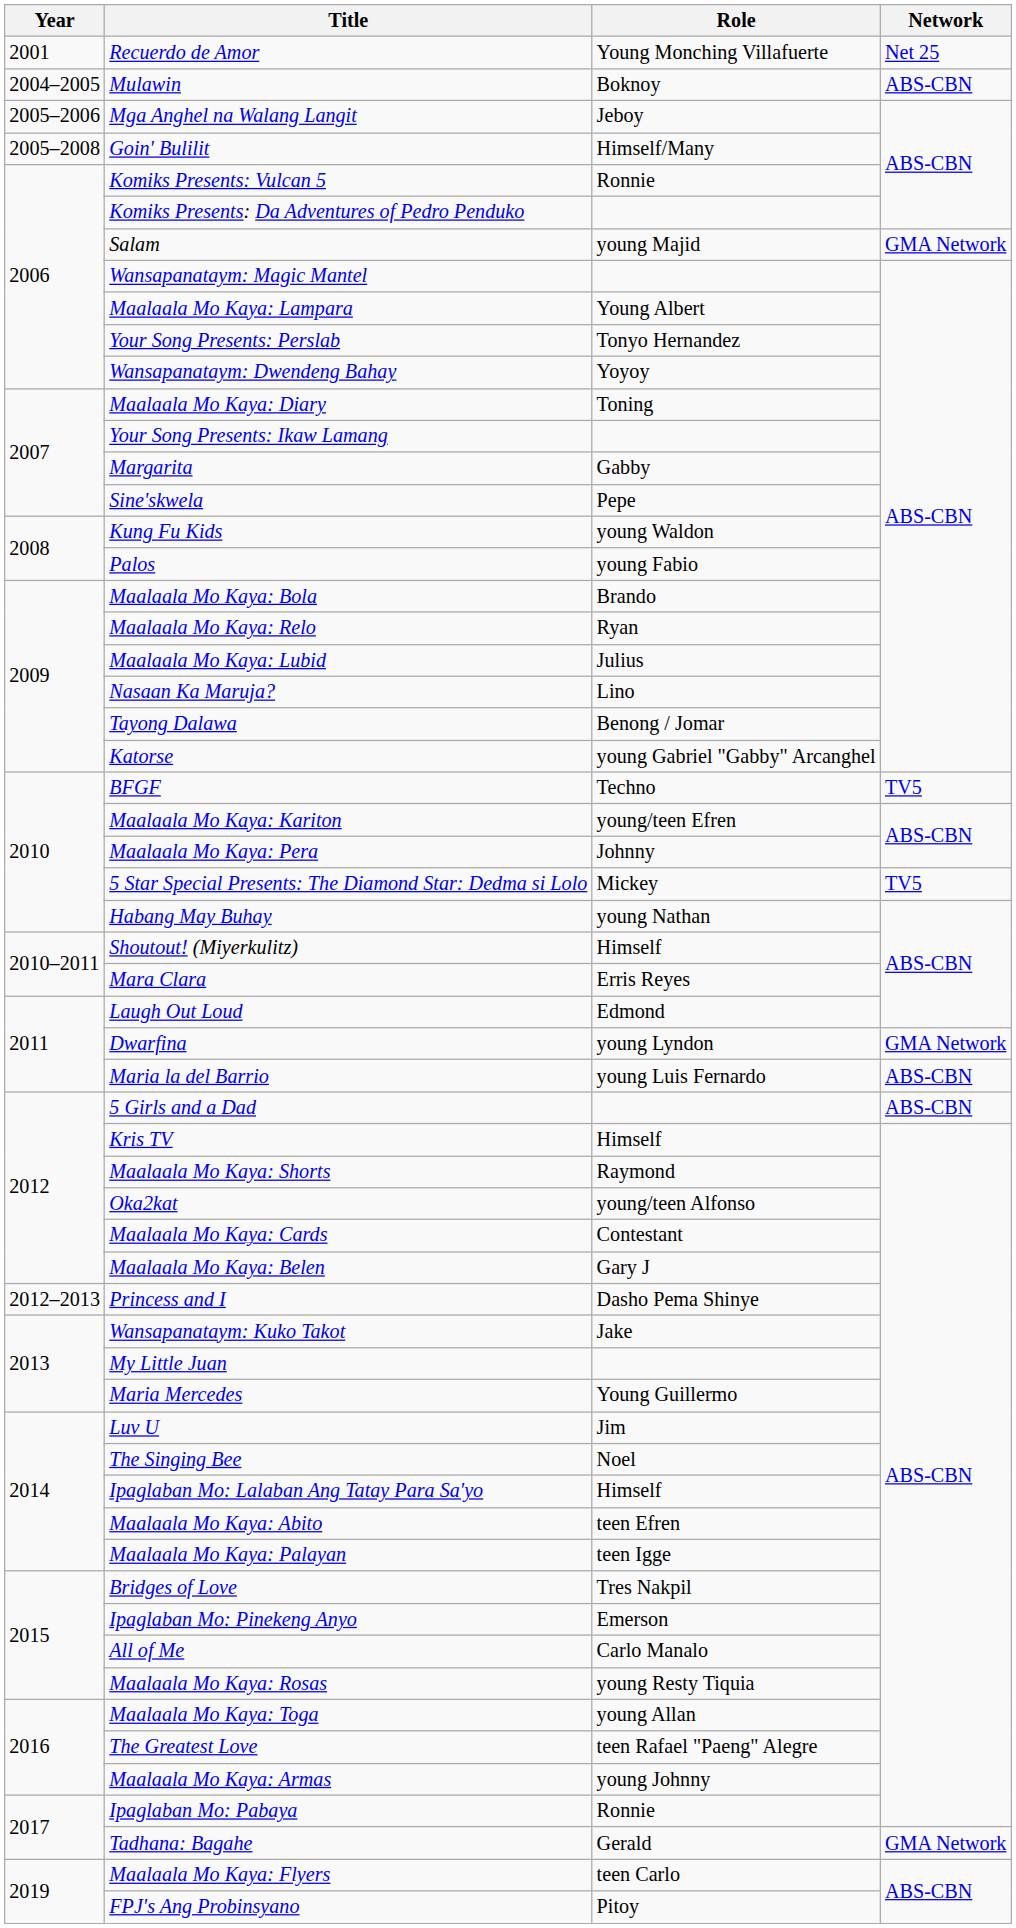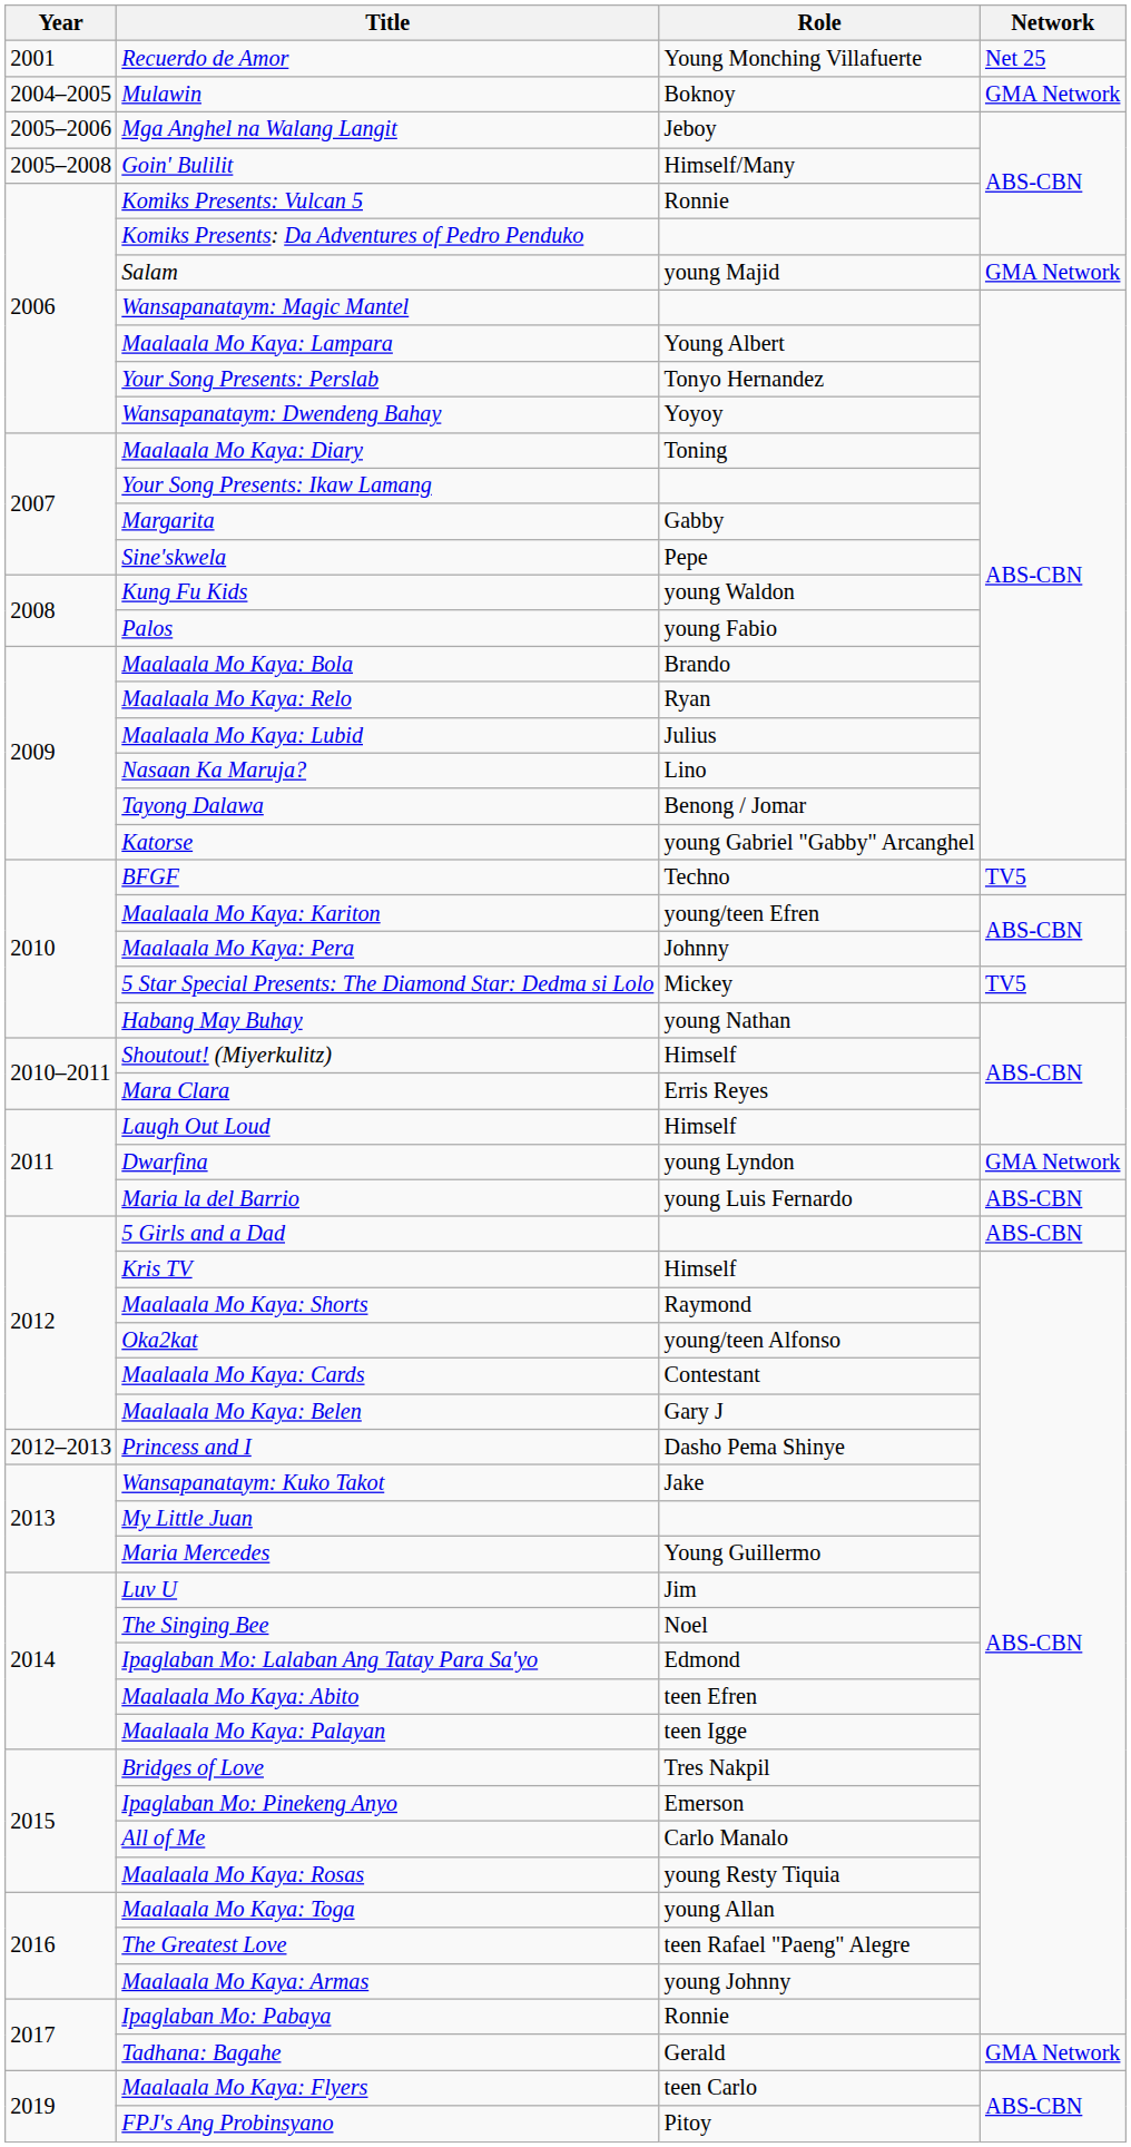 <table class="wikitable sortable">
 <tr>
 <th>Year</th>
 <th>Title</th>
 <th>Role</th>
 <th>Network</th>
 </tr>
 <tr>
 <td>2001</td>
 <td><em><a href='#'>Recuerdo de Amor</a></em></td>
 <td>Young Monching Villafuerte</td>
 <td><a href='#'>Net 25</a></td>
 </tr>
 <tr>
 <td>2004–2005</td>
 <td><em><a href='#'>Mulawin</a></em></td>
 <td>Boknoy</td>
-<td><a href='#'>ABS-CBN</a></td>
+<td><a href='#'>GMA Network</a></td>
 </tr>
 <tr>
 <td>2005–2006</td>
 <td><em><a href='#'>Mga Anghel na Walang Langit</a></em></td>
 <td>Jeboy</td>
 <td rowspan=4><a href='#'>ABS-CBN</a></td>
 </tr>
 <tr>
 <td>2005–2008</td>
 <td><em><a href='#'>Goin' Bulilit</a></em></td>
 <td>Himself/Many</td>
 </tr>
 <tr>
 <td rowspan=7>2006</td>
 <td><em><a href='#'>Komiks Presents: Vulcan 5</a></em></td>
 <td>Ronnie</td>
 </tr>
 <tr>
 <td><em><a href='#'>Komiks Presents</a>: <a href='#'>Da Adventures of Pedro Penduko</a></em></td>
 <td></td>
 </tr>
 <tr>
 <td><em>Salam</em></td>
 <td>young Majid</td>
 <td><a href='#'>GMA Network</a></td>
 </tr>
 <tr>
 <td><em><a href='#'>Wansapanataym: Magic Mantel</a></em></td>
 <td></td>
 <td rowspan=16><a href='#'>ABS-CBN</a></td>
 </tr>
 <tr>
 <td><em><a href='#'>Maalaala Mo Kaya: Lampara</a></em></td>
 <td>Young Albert</td>
 </tr>
 <tr>
 <td><em><a href='#'>Your Song Presents: Perslab</a></em></td>
 <td>Tonyo Hernandez</td>
 </tr>
 <tr>
 <td><em><a href='#'>Wansapanataym: Dwendeng Bahay</a></em></td>
 <td>Yoyoy</td>
 </tr>
 <tr>
 <td rowspan=4>2007</td>
 <td><em><a href='#'>Maalaala Mo Kaya: Diary</a></em></td>
 <td>Toning</td>
 </tr>
 <tr>
 <td><em><a href='#'>Your Song Presents: Ikaw Lamang</a></em></td>
 <td></td>
 </tr>
 <tr>
 <td><em><a href='#'>Margarita</a></em></td>
 <td>Gabby</td>
 </tr>
 <tr>
 <td><em><a href='#'>Sine'skwela</a></em></td>
 <td>Pepe</td>
 </tr>
 <tr>
 <td rowspan="2">2008</td>
 <td><em><a href='#'>Kung Fu Kids</a></em></td>
 <td>young Waldon</td>
 </tr>
 <tr>
 <td><em><a href='#'>Palos</a></em></td>
 <td>young Fabio</td>
 </tr>
 <tr>
 <td rowspan=6>2009</td>
 <td><em><a href='#'>Maalaala Mo Kaya: Bola</a></em></td>
 <td>Brando</td>
 </tr>
 <tr>
 <td><em><a href='#'>Maalaala Mo Kaya: Relo</a></em></td>
 <td>Ryan</td>
 </tr>
 <tr>
 <td><em><a href='#'>Maalaala Mo Kaya: Lubid</a></em></td>
 <td>Julius</td>
 </tr>
 <tr>
 <td><em><a href='#'>Nasaan Ka Maruja?</a></em></td>
 <td>Lino</td>
 </tr>
 <tr>
 <td><em><a href='#'>Tayong Dalawa</a></em></td>
 <td>Benong / Jomar</td>
 </tr>
 <tr>
 <td><em><a href='#'>Katorse</a></em></td>
 <td>young Gabriel "Gabby" Arcanghel</td>
 </tr>
 <tr>
 <td rowspan=5>2010</td>
 <td><em><a href='#'>BFGF</a></em></td>
 <td>Techno</td>
 <td><a href='#'>TV5</a></td>
 </tr>
 <tr>
 <td><em><a href='#'>Maalaala Mo Kaya: Kariton</a></em></td>
 <td>young/teen Efren</td>
 <td rowspan=2><a href='#'>ABS-CBN</a></td>
 </tr>
 <tr>
 <td><em><a href='#'>Maalaala Mo Kaya: Pera</a></em></td>
 <td>Johnny</td>
 </tr>
 <tr>
 <td><em><a href='#'>5 Star Special Presents: The Diamond Star: Dedma si Lolo</a></em></td>
 <td>Mickey</td>
 <td><a href='#'>TV5</a></td>
 </tr>
 <tr>
 <td><em><a href='#'>Habang May Buhay</a></em></td>
 <td>young Nathan</td>
 <td rowspan=4><a href='#'>ABS-CBN</a></td>
 </tr>
 <tr>
 <td rowspan=2>2010–2011</td>
 <td><em><a href='#'>Shoutout!</a> (Miyerkulitz)</em></td>
 <td>Himself</td>
 </tr>
 <tr>
 <td><em><a href='#'>Mara Clara</a></em></td>
 <td>Erris Reyes</td>
 </tr>
 <tr>
 <td rowspan="3">2011</td>
 <td><em><a href='#'>Laugh Out Loud</a></em></td>
-<td>Edmond</td>
+<td>Himself</td>
 </tr>
 <tr>
 <td><em><a href='#'>Dwarfina</a></em></td>
 <td>young Lyndon</td>
 <td><a href='#'>GMA Network</a></td>
 </tr>
 <tr>
 <td><em><a href='#'>Maria la del Barrio</a></em></td>
 <td>young Luis Fernardo</td>
 <td><a href='#'>ABS-CBN</a></td>
 </tr>
 <tr>
 <td rowspan=6>2012</td>
 <td><em><a href='#'>5 Girls and a Dad</a></em></td>
 <td></td>
 <td><a href='#'>ABS-CBN</a></td>
 </tr>
 <tr>
 <td><em><a href='#'>Kris TV</a></em></td>
 <td>Himself</td>
 <td rowspan=22><a href='#'>ABS-CBN</a></td>
 </tr>
 <tr>
 <td><em><a href='#'>Maalaala Mo Kaya: Shorts</a></em></td>
 <td>Raymond</td>
 </tr>
 <tr>
 <td><em><a href='#'>Oka2kat</a></em></td>
 <td>young/teen Alfonso</td>
 </tr>
 <tr>
 <td><em><a href='#'>Maalaala Mo Kaya: Cards</a></em></td>
 <td>Contestant</td>
 </tr>
 <tr>
 <td><em><a href='#'>Maalaala Mo Kaya: Belen</a></em></td>
 <td>Gary J</td>
 </tr>
 <tr>
 <td>2012–2013</td>
 <td><em><a href='#'>Princess and I</a></em></td>
 <td>Dasho Pema Shinye</td>
 </tr>
 <tr>
 <td rowspan=3>2013</td>
 <td><em><a href='#'>Wansapanataym: Kuko Takot</a></em></td>
 <td>Jake</td>
 </tr>
 <tr>
 <td><em><a href='#'>My Little Juan</a></em></td>
 <td></td>
 </tr>
 <tr>
 <td><em><a href='#'>Maria Mercedes</a></em></td>
 <td>Young Guillermo</td>
 </tr>
 <tr>
 <td rowspan=5>2014</td>
 <td><em><a href='#'>Luv U</a></em></td>
 <td>Jim</td>
 </tr>
 <tr>
 <td><em><a href='#'>The Singing Bee</a></em></td>
 <td>Noel</td>
 </tr>
 <tr>
 <td><em><a href='#'>Ipaglaban Mo: Lalaban Ang Tatay Para Sa'yo</a></em></td>
-<td>Himself</td>
+<td>Edmond</td>
 </tr>
 <tr>
 <td><em><a href='#'>Maalaala Mo Kaya: Abito</a></em></td>
 <td>teen Efren</td>
 </tr>
 <tr>
 <td><em><a href='#'>Maalaala Mo Kaya: Palayan</a></em></td>
 <td>teen Igge</td>
 </tr>
 <tr>
 <td rowspan=4>2015</td>
 <td><em><a href='#'>Bridges of Love</a></em></td>
 <td>Tres Nakpil</td>
 </tr>
 <tr>
 <td><em><a href='#'>Ipaglaban Mo: Pinekeng Anyo</a></em></td>
 <td>Emerson</td>
 </tr>
 <tr>
 <td><em><a href='#'>All of Me</a></em></td>
 <td>Carlo Manalo</td>
 </tr>
 <tr>
 <td><em><a href='#'>Maalaala Mo Kaya: Rosas</a></em></td>
 <td>young Resty Tiquia</td>
 </tr>
 <tr>
 <td rowspan=3>2016</td>
 <td><em><a href='#'>Maalaala Mo Kaya: Toga</a></em></td>
 <td>young Allan</td>
 </tr>
 <tr>
 <td><em><a href='#'>The Greatest Love</a></em></td>
 <td>teen Rafael "Paeng" Alegre</td>
 </tr>
 <tr>
 <td><em><a href='#'>Maalaala Mo Kaya: Armas</a></em></td>
 <td>young Johnny</td>
 </tr>
 <tr>
 <td rowspan=2>2017</td>
 <td><em><a href='#'>Ipaglaban Mo: Pabaya</a></em></td>
 <td>Ronnie</td>
 </tr>
 <tr>
 <td><em><a href='#'>Tadhana: Bagahe</a></em></td>
 <td>Gerald</td>
 <td><a href='#'>GMA Network</a></td>
 </tr>
 <tr>
 <td rowspan=2>2019</td>
 <td><em><a href='#'>Maalaala Mo Kaya: Flyers</a></em></td>
 <td>teen Carlo</td>
 <td rowspan=2><a href='#'>ABS-CBN</a></td>
 </tr>
 <tr>
 <td><em><a href='#'>FPJ's Ang Probinsyano</a></em></td>
 <td>Pitoy</td>
 </tr>
 </table>
